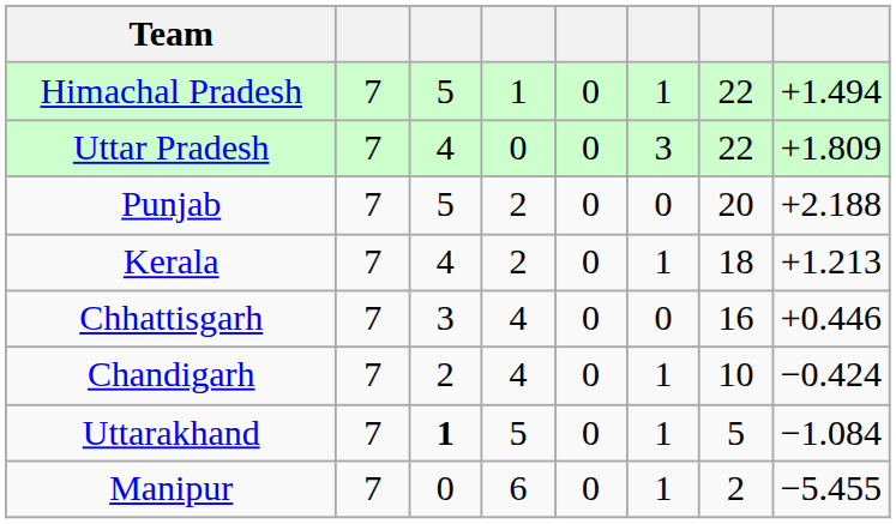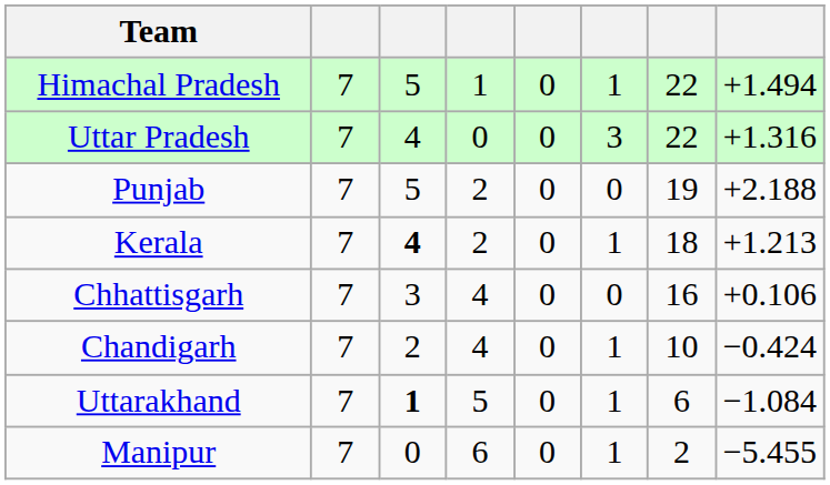 <table class="wikitable" style="text-align:center">
 <tr>
 <th style="width:140px;">Team</th>
 <th style="width:25px;"></th>
 <th style="width:25px;"></th>
 <th style="width:25px;"></th>
 <th style="width:25px;"></th>
 <th style="width:25px;"></th>
 <th style="width:25px;"></th>
 <th style="width:40px;"></th>
 </tr>
 <tr style="background:#cfc;">
 <td><a href='#'>Himachal Pradesh</a></td>
 <td>7</td>
 <td>5</td>
 <td>1</td>
 <td>0</td>
 <td>1</td>
 <td>22</td>
 <td>+1.494</td>
 </tr>
 <tr style="background:#cfc;">
 <td><a href='#'>Uttar Pradesh</a></td>
 <td>7</td>
 <td>4</td>
 <td>0</td>
 <td>0</td>
 <td>3</td>
 <td>22</td>
-<td>+1.809</td>
+<td>+1.316</td>
 </tr>
 <tr>
 <td><a href='#'>Punjab</a></td>
 <td>7</td>
 <td>5</td>
 <td>2</td>
 <td>0</td>
 <td>0</td>
-<td>20</td>
+<td>19</td>
 <td>+2.188</td>
 </tr>
 <tr>
 <td><a href='#'>Kerala</a></td>
 <td>7</td>
-<td>4</td>
+<td><strong>4</strong></td>
 <td>2</td>
 <td>0</td>
 <td>1</td>
 <td>18</td>
 <td>+1.213</td>
 </tr>
 <tr>
 <td><a href='#'>Chhattisgarh</a></td>
 <td>7</td>
 <td>3</td>
 <td>4</td>
 <td>0</td>
 <td>0</td>
 <td>16</td>
-<td>+0.446</td>
+<td>+0.106</td>
 </tr>
 <tr>
 <td><a href='#'>Chandigarh</a></td>
 <td>7</td>
 <td>2</td>
 <td>4</td>
 <td>0</td>
 <td>1</td>
 <td>10</td>
 <td>−0.424</td>
 </tr>
 <tr>
 <td><a href='#'>Uttarakhand</a></td>
 <td>7</td>
 <td><strong>1</strong></td>
 <td>5</td>
 <td>0</td>
 <td>1</td>
-<td>5</td>
+<td>6</td>
 <td>−1.084</td>
 </tr>
 <tr>
 <td><a href='#'>Manipur</a></td>
 <td>7</td>
 <td>0</td>
 <td>6</td>
 <td>0</td>
 <td>1</td>
 <td>2</td>
 <td>−5.455</td>
 </tr>
 </table>
